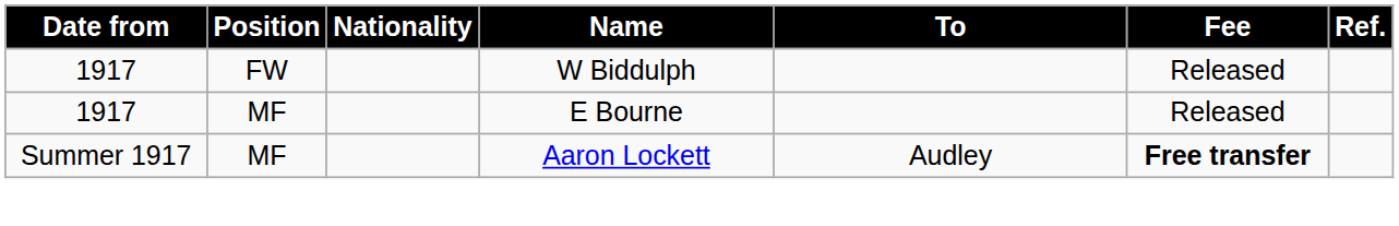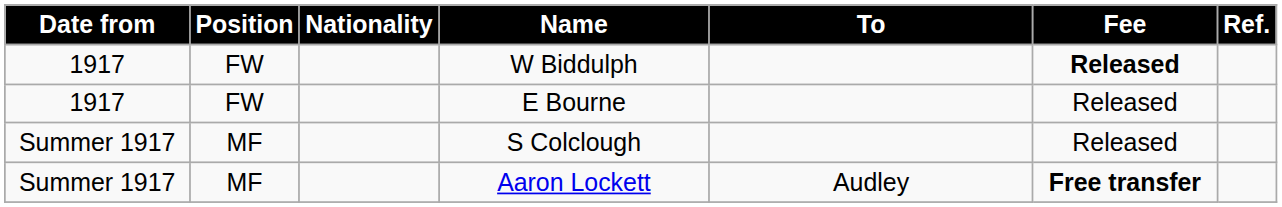 <table class="wikitable" style="text-align:center; font-size:90%; ">
 <tr>
 <th style="background:#000000; color:white; width:100px;">Date from</th>
 <th style="background:#000000; color:white; width:50px;">Position</th>
 <th style="background:#000000; color:white; width:50px;">Nationality</th>
 <th style="background:#000000; color:white; width:150px;">Name</th>
 <th style="background:#000000; color:white; width:180px;">To</th>
 <th style="background:#000000; color:white; width:100px;">Fee</th>
 <th style="background:#000000; color:white; width:25px;">Ref.</th>
 </tr>
 <tr>
 <td>1917</td>
 <td>FW</td>
 <td></td>
 <td>W Biddulph</td>
 <td></td>
+<td><strong>Released</strong></td>
+<td></td>
+</tr>
+<tr>
+<td>1917</td>
+<td>FW</td>
+<td></td>
+<td>E Bourne</td>
+<td></td>
 <td>Released</td>
 <td></td>
 </tr>
 <tr>
-<td>1917</td>
+<td>Summer 1917</td>
 <td>MF</td>
 <td></td>
-<td>E Bourne</td>
+<td>S Colclough</td>
 <td></td>
 <td>Released</td>
 <td></td>
 </tr>
 <tr>
 <td>Summer 1917</td>
 <td>MF</td>
 <td></td>
 <td><a href='#'>Aaron Lockett</a></td>
 <td>Audley</td>
 <td><strong>Free transfer</strong></td>
 <td></td>
 </tr>
 </table>
